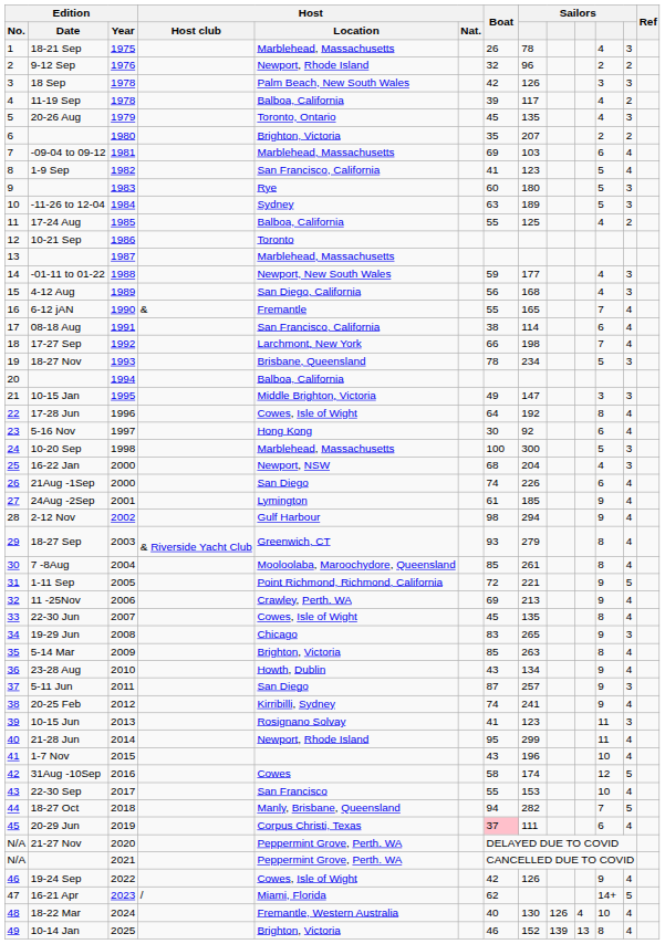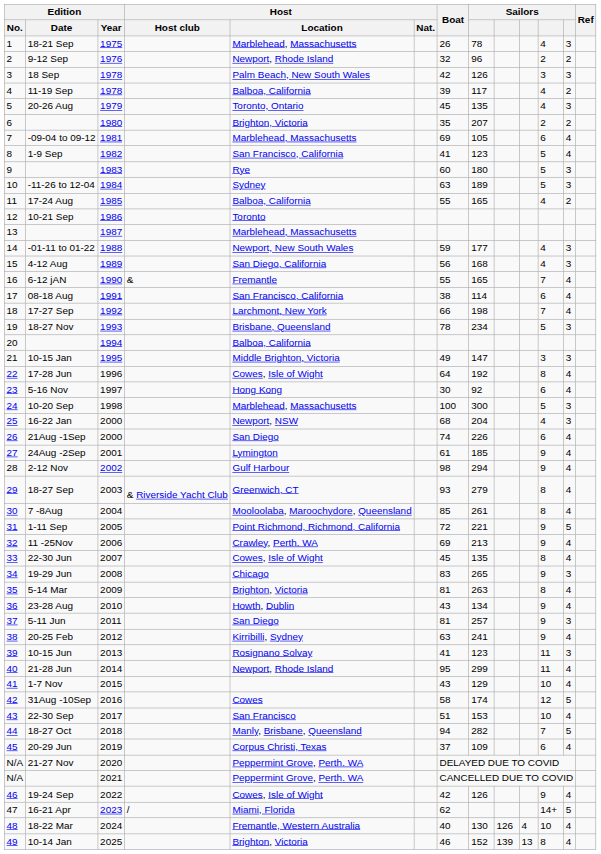 <table class="wikitable sortable">
 <tr>
 <th colspan=3>Edition</th>
 <th colspan=3>Host</th>
 <th rowspan=2>Boat</th>
 <th colspan=5>Sailors</th>
 <th rowspan=2>Ref</th>
 </tr>
 <tr>
 <th>No.</th>
 <th>Date</th>
 <th>Year</th>
 <th>Host club</th>
 <th>Location</th>
 <th>Nat.</th>
 <th></th>
 <th></th>
 <th></th>
 <th></th>
 <th></th>
 </tr>
 <tr>
 <td>1</td>
 <td>18-21 Sep</td>
 <td><a href='#'>1975</a></td>
 <td></td>
 <td><a href='#'>Marblehead</a>, <a href='#'>Massachusetts</a></td>
 <td></td>
 <td>26</td>
 <td>78</td>
 <td></td>
 <td></td>
 <td>4</td>
 <td>3</td>
 <td></td>
 </tr>
 <tr>
 <td>2</td>
 <td>9-12 Sep</td>
 <td><a href='#'>1976</a></td>
 <td></td>
 <td><a href='#'>Newport</a>, <a href='#'>Rhode Island</a></td>
 <td></td>
 <td>32</td>
 <td>96</td>
 <td></td>
 <td></td>
 <td>2</td>
 <td>2</td>
 <td></td>
 </tr>
 <tr>
 <td>3</td>
 <td>18 Sep</td>
 <td><a href='#'>1978</a></td>
 <td></td>
 <td><a href='#'>Palm Beach, New South Wales</a></td>
 <td></td>
 <td>42</td>
 <td>126</td>
 <td></td>
 <td></td>
 <td>3</td>
 <td>3</td>
 <td></td>
 </tr>
 <tr>
 <td>4</td>
 <td>11-19 Sep</td>
 <td><a href='#'>1978</a></td>
 <td></td>
 <td><a href='#'>Balboa, California</a></td>
 <td></td>
 <td>39</td>
 <td>117</td>
 <td></td>
 <td></td>
 <td>4</td>
 <td>2</td>
 <td></td>
 </tr>
 <tr>
 <td>5</td>
 <td>20-26 Aug</td>
 <td><a href='#'>1979</a></td>
 <td></td>
 <td><a href='#'>Toronto, Ontario</a></td>
 <td></td>
 <td>45</td>
 <td>135</td>
 <td></td>
 <td></td>
 <td>4</td>
 <td>3</td>
 <td></td>
 </tr>
 <tr>
 <td>6</td>
 <td></td>
 <td><a href='#'>1980</a></td>
 <td></td>
 <td><a href='#'>Brighton, Victoria</a></td>
 <td></td>
 <td>35</td>
 <td>207</td>
 <td></td>
 <td></td>
 <td>2</td>
 <td>2</td>
 <td></td>
 </tr>
 <tr>
 <td>7</td>
 <td>-09-04 to 09-12</td>
 <td><a href='#'>1981</a></td>
 <td></td>
 <td><a href='#'>Marblehead, Massachusetts</a></td>
 <td></td>
 <td>69</td>
-<td>103</td>
+<td>105</td>
 <td></td>
 <td></td>
 <td>6</td>
 <td>4</td>
 <td></td>
 </tr>
 <tr>
 <td>8</td>
 <td>1-9 Sep</td>
 <td><a href='#'>1982</a></td>
 <td></td>
 <td><a href='#'>San Francisco, California</a></td>
 <td></td>
 <td>41</td>
 <td>123</td>
 <td></td>
 <td></td>
 <td>5</td>
 <td>4</td>
 <td></td>
 </tr>
 <tr>
 <td>9</td>
 <td></td>
 <td><a href='#'>1983</a></td>
 <td></td>
 <td><a href='#'>Rye</a></td>
 <td></td>
 <td>60</td>
 <td>180</td>
 <td></td>
 <td></td>
 <td>5</td>
 <td>3</td>
 <td></td>
 </tr>
 <tr>
 <td>10</td>
 <td>-11-26 to 12-04</td>
 <td><a href='#'>1984</a></td>
 <td></td>
 <td><a href='#'>Sydney</a></td>
 <td></td>
 <td>63</td>
 <td>189</td>
 <td></td>
 <td></td>
 <td>5</td>
 <td>3</td>
 <td></td>
 </tr>
 <tr>
 <td>11</td>
 <td>17-24 Aug</td>
 <td><a href='#'>1985</a></td>
 <td></td>
 <td><a href='#'>Balboa, California</a></td>
 <td></td>
 <td>55</td>
-<td>125</td>
+<td>165</td>
 <td></td>
 <td></td>
 <td>4</td>
 <td>2</td>
 <td></td>
 </tr>
 <tr>
 <td>12</td>
 <td>10-21 Sep</td>
 <td><a href='#'>1986</a></td>
 <td></td>
 <td><a href='#'>Toronto</a></td>
 <td></td>
 <td></td>
 <td></td>
 <td></td>
 <td></td>
 <td></td>
 <td></td>
 <td></td>
 </tr>
 <tr>
 <td>13</td>
 <td></td>
 <td><a href='#'>1987</a></td>
 <td></td>
 <td><a href='#'>Marblehead, Massachusetts</a></td>
 <td></td>
 <td></td>
 <td></td>
 <td></td>
 <td></td>
 <td></td>
 <td></td>
 <td></td>
 </tr>
 <tr>
 <td>14</td>
 <td>-01-11 to 01-22</td>
 <td><a href='#'>1988</a></td>
 <td></td>
 <td><a href='#'>Newport, New South Wales</a></td>
 <td></td>
 <td>59</td>
 <td>177</td>
 <td></td>
 <td></td>
 <td>4</td>
 <td>3</td>
 <td></td>
 </tr>
 <tr>
 <td>15</td>
 <td>4-12 Aug</td>
 <td><a href='#'>1989</a></td>
 <td></td>
 <td><a href='#'>San Diego, California</a></td>
 <td></td>
 <td>56</td>
 <td>168</td>
 <td></td>
 <td></td>
 <td>4</td>
 <td>3</td>
 <td></td>
 </tr>
 <tr>
 <td>16</td>
 <td>6-12 jAN</td>
 <td><a href='#'>1990</a></td>
 <td> &<br></td>
 <td><a href='#'>Fremantle</a></td>
 <td></td>
 <td>55</td>
 <td>165</td>
 <td></td>
 <td></td>
 <td>7</td>
 <td>4</td>
 <td></td>
 </tr>
 <tr>
 <td>17</td>
 <td>08-18 Aug</td>
 <td><a href='#'>1991</a></td>
 <td></td>
 <td><a href='#'>San Francisco, California</a></td>
 <td></td>
 <td>38</td>
 <td>114</td>
 <td></td>
 <td></td>
 <td>6</td>
 <td>4</td>
 <td></td>
 </tr>
 <tr>
 <td>18</td>
 <td>17-27 Sep</td>
 <td><a href='#'>1992</a></td>
 <td></td>
 <td><a href='#'>Larchmont, New York</a></td>
 <td></td>
 <td>66</td>
 <td>198</td>
 <td></td>
 <td></td>
 <td>7</td>
 <td>4</td>
 <td></td>
 </tr>
 <tr>
 <td>19</td>
 <td>18-27 Nov</td>
 <td><a href='#'>1993</a></td>
 <td></td>
 <td><a href='#'>Brisbane, Queensland</a></td>
 <td></td>
 <td>78</td>
 <td>234</td>
 <td></td>
 <td></td>
 <td>5</td>
 <td>3</td>
 <td></td>
 </tr>
 <tr>
 <td>20</td>
 <td></td>
 <td><a href='#'>1994</a></td>
 <td></td>
 <td><a href='#'>Balboa, California</a></td>
 <td></td>
 <td></td>
 <td></td>
 <td></td>
 <td></td>
 <td></td>
 <td></td>
 <td></td>
 </tr>
 <tr>
 <td>21</td>
 <td>10-15 Jan</td>
 <td><a href='#'>1995</a></td>
 <td></td>
 <td><a href='#'>Middle Brighton, Victoria</a></td>
 <td></td>
 <td>49</td>
 <td>147</td>
 <td></td>
 <td></td>
 <td>3</td>
 <td>3</td>
 <td></td>
 </tr>
 <tr>
 <td><a href='#'>22</a></td>
 <td>17-28 Jun</td>
 <td>1996</td>
 <td></td>
 <td><a href='#'>Cowes</a>, <a href='#'>Isle of Wight</a></td>
 <td></td>
 <td>64</td>
 <td>192</td>
 <td></td>
 <td></td>
 <td>8</td>
 <td>4</td>
 <td></td>
 </tr>
 <tr>
 <td><a href='#'>23</a></td>
 <td>5-16 Nov</td>
 <td>1997</td>
 <td></td>
 <td><a href='#'>Hong Kong</a></td>
 <td></td>
 <td>30</td>
 <td>92</td>
 <td></td>
 <td></td>
 <td>6</td>
 <td>4</td>
 <td></td>
 </tr>
 <tr>
 <td><a href='#'>24</a></td>
 <td>10-20 Sep</td>
 <td>1998</td>
 <td></td>
 <td><a href='#'>Marblehead</a>, <a href='#'>Massachusetts</a></td>
 <td></td>
 <td>100</td>
 <td>300</td>
 <td></td>
 <td></td>
 <td>5</td>
 <td>3</td>
 <td></td>
 </tr>
 <tr>
 <td><a href='#'>25</a></td>
 <td>16-22 Jan</td>
 <td>2000</td>
 <td></td>
 <td><a href='#'>Newport</a>, <a href='#'>NSW</a></td>
 <td></td>
 <td>68</td>
 <td>204</td>
 <td></td>
 <td></td>
 <td>4</td>
 <td>3</td>
 <td></td>
 </tr>
 <tr>
 <td><a href='#'>26</a></td>
 <td>21Aug -1Sep</td>
 <td>2000</td>
 <td></td>
 <td><a href='#'>San Diego</a></td>
 <td></td>
 <td>74</td>
 <td>226</td>
 <td></td>
 <td></td>
 <td>6</td>
 <td>4</td>
 <td></td>
 </tr>
 <tr>
 <td><a href='#'>27</a></td>
 <td>24Aug -2Sep</td>
 <td>2001</td>
 <td></td>
 <td><a href='#'>Lymington</a></td>
 <td></td>
 <td>61</td>
 <td>185</td>
 <td></td>
 <td></td>
 <td>9</td>
 <td>4</td>
 <td></td>
 </tr>
 <tr>
 <td>28</td>
 <td>2-12 Nov</td>
 <td><a href='#'>2002</a></td>
 <td></td>
 <td><a href='#'>Gulf Harbour</a></td>
 <td></td>
 <td>98</td>
 <td>294</td>
 <td></td>
 <td></td>
 <td>9</td>
 <td>4</td>
 <td></td>
 </tr>
 <tr>
 <td><a href='#'>29</a></td>
 <td>18-27 Sep</td>
 <td>2003</td>
 <td> <br>& <a href='#'>Riverside Yacht Club</a></td>
 <td><a href='#'>Greenwich, CT</a></td>
 <td></td>
 <td>93</td>
 <td>279</td>
 <td></td>
 <td></td>
 <td>8</td>
 <td>4</td>
 <td>	</td>
 </tr>
 <tr>
 <td><a href='#'>30</a></td>
 <td>7 -8Aug</td>
 <td>2004</td>
 <td></td>
 <td><a href='#'>Mooloolaba</a>, <a href='#'>Maroochydore</a>, <a href='#'>Queensland</a></td>
 <td></td>
 <td>85</td>
 <td>261</td>
 <td></td>
 <td></td>
 <td>8</td>
 <td>4</td>
 <td></td>
 </tr>
 <tr>
 <td><a href='#'>31</a></td>
 <td>1-11 Sep</td>
 <td>2005</td>
 <td></td>
 <td><a href='#'>Point Richmond, Richmond, California</a></td>
 <td></td>
 <td>72</td>
 <td>221</td>
 <td></td>
 <td></td>
 <td>9</td>
 <td>5</td>
 <td></td>
 </tr>
 <tr>
 <td><a href='#'>32</a></td>
 <td>11 -25Nov</td>
 <td>2006</td>
 <td></td>
 <td><a href='#'>Crawley</a>, <a href='#'>Perth. WA</a></td>
 <td></td>
 <td>69</td>
 <td>213</td>
 <td></td>
 <td></td>
 <td>9</td>
 <td>4</td>
 <td></td>
 </tr>
 <tr>
 <td><a href='#'>33</a></td>
 <td>22-30 Jun</td>
 <td>2007</td>
 <td></td>
 <td><a href='#'>Cowes</a>, <a href='#'>Isle of Wight</a></td>
 <td></td>
 <td>45</td>
 <td>135</td>
 <td></td>
 <td></td>
 <td>8</td>
 <td>4</td>
 <td></td>
 </tr>
 <tr>
 <td><a href='#'>34</a></td>
 <td>19-29 Jun</td>
 <td>2008</td>
 <td></td>
 <td><a href='#'>Chicago</a></td>
 <td></td>
 <td>83</td>
 <td>265</td>
 <td></td>
 <td></td>
 <td>9</td>
 <td>3</td>
 <td></td>
 </tr>
 <tr>
 <td><a href='#'>35</a></td>
 <td>5-14 Mar</td>
 <td>2009</td>
 <td></td>
 <td><a href='#'>Brighton</a>, <a href='#'>Victoria</a></td>
 <td></td>
-<td>85</td>
+<td>81</td>
 <td>263</td>
 <td></td>
 <td></td>
 <td>8</td>
 <td>4</td>
 <td></td>
 </tr>
 <tr>
 <td><a href='#'>36</a></td>
 <td>23-28 Aug</td>
 <td>2010</td>
 <td></td>
 <td><a href='#'>Howth</a>, <a href='#'>Dublin</a></td>
 <td></td>
 <td>43</td>
 <td>134</td>
 <td></td>
 <td></td>
 <td>9</td>
 <td>4</td>
 <td></td>
 </tr>
 <tr>
 <td><a href='#'>37</a></td>
 <td>5-11 Jun</td>
 <td>2011</td>
 <td></td>
 <td><a href='#'>San Diego</a></td>
 <td></td>
-<td>87</td>
+<td>81</td>
 <td>257</td>
 <td></td>
 <td></td>
 <td>9</td>
 <td>3</td>
 <td></td>
 </tr>
 <tr>
 <td><a href='#'>38</a></td>
 <td>20-25 Feb</td>
 <td>2012</td>
 <td></td>
 <td><a href='#'>Kirribilli</a>, <a href='#'>Sydney</a></td>
 <td></td>
-<td>74</td>
+<td>63</td>
 <td>241</td>
 <td></td>
 <td></td>
 <td>9</td>
 <td>4</td>
 <td></td>
 </tr>
 <tr>
 <td><a href='#'>39</a></td>
 <td>10-15 Jun</td>
 <td>2013</td>
 <td></td>
 <td><a href='#'>Rosignano Solvay</a></td>
 <td></td>
 <td>41</td>
 <td>123</td>
 <td></td>
 <td></td>
 <td>11</td>
 <td>3</td>
 <td></td>
 </tr>
 <tr>
 <td><a href='#'>40</a></td>
 <td>21-28 Jun</td>
 <td>2014</td>
 <td></td>
 <td><a href='#'>Newport</a>, <a href='#'>Rhode Island</a></td>
 <td></td>
 <td>95</td>
 <td>299</td>
 <td></td>
 <td></td>
 <td>11</td>
 <td>4</td>
 <td></td>
 </tr>
 <tr>
 <td><a href='#'>41</a></td>
 <td>1-7 Nov</td>
 <td>2015</td>
 <td></td>
 <td></td>
 <td></td>
 <td>43</td>
-<td>196</td>
+<td>129</td>
 <td></td>
 <td></td>
 <td>10</td>
 <td>4</td>
 <td></td>
 </tr>
 <tr>
 <td><a href='#'>42</a></td>
 <td>31Aug -10Sep</td>
 <td>2016</td>
 <td></td>
 <td><a href='#'>Cowes</a></td>
 <td></td>
 <td>58</td>
 <td>174</td>
 <td></td>
 <td></td>
 <td>12</td>
 <td>5</td>
 <td></td>
 </tr>
 <tr>
 <td><a href='#'>43</a></td>
 <td>22-30 Sep</td>
 <td>2017</td>
 <td></td>
 <td><a href='#'>San Francisco</a></td>
 <td></td>
-<td>55</td>
+<td>51</td>
 <td>153</td>
 <td></td>
 <td></td>
 <td>10</td>
 <td>4</td>
 <td></td>
 </tr>
 <tr>
 <td><a href='#'>44</a></td>
 <td>18-27 Oct</td>
 <td>2018</td>
 <td></td>
 <td><a href='#'>Manly</a>, <a href='#'>Brisbane</a>, <a href='#'>Queensland</a></td>
 <td></td>
 <td>94</td>
 <td>282</td>
 <td></td>
 <td></td>
 <td>7</td>
 <td>5</td>
 <td></td>
 </tr>
 <tr>
 <td><a href='#'>45</a></td>
 <td>20-29 Jun</td>
 <td>2019</td>
 <td></td>
 <td><a href='#'>Corpus Christi, Texas</a></td>
 <td></td>
-<td style="background: pink;">37</td>
-<td>111</td>
+<td>37</td>
+<td>109</td>
 <td></td>
 <td></td>
 <td>6</td>
 <td>4</td>
 <td></td>
 </tr>
 <tr>
 <td>N/A</td>
 <td>21-27 Nov</td>
 <td>2020</td>
 <td></td>
 <td><a href='#'>Peppermint Grove</a>, <a href='#'>Perth. WA</a></td>
 <td></td>
 <td colspan=6>DELAYED DUE TO COVID</td>
 <td></td>
 </tr>
 <tr>
 <td>N/A</td>
 <td></td>
 <td>2021</td>
 <td></td>
 <td><a href='#'>Peppermint Grove</a>, <a href='#'>Perth. WA</a></td>
 <td></td>
 <td colspan=6>CANCELLED DUE TO COVID</td>
 <td></td>
 </tr>
 <tr>
 <td><a href='#'>46</a></td>
 <td>19-24 Sep</td>
 <td>2022</td>
 <td></td>
 <td><a href='#'>Cowes</a>, <a href='#'>Isle of Wight</a></td>
 <td></td>
 <td>42</td>
 <td>126</td>
 <td></td>
 <td></td>
 <td>9</td>
 <td>4</td>
 <td></td>
 </tr>
 <tr>
 <td>47</td>
 <td>16-21 Apr</td>
 <td><a href='#'>2023</a></td>
 <td> /<br></td>
 <td><a href='#'>Miami, Florida</a></td>
 <td></td>
 <td>62</td>
 <td></td>
 <td></td>
 <td></td>
 <td>14+</td>
 <td>5</td>
 <td></td>
 </tr>
 <tr>
 <td><a href='#'>48</a></td>
 <td>18-22 Mar</td>
 <td>2024</td>
 <td></td>
 <td><a href='#'>Fremantle, Western Australia</a></td>
 <td></td>
 <td>40</td>
 <td>130</td>
 <td>126</td>
 <td>4</td>
 <td>10</td>
 <td>4</td>
 <td></td>
 </tr>
 <tr>
 <td><a href='#'>49</a></td>
 <td>10-14 Jan</td>
 <td>2025</td>
 <td></td>
 <td><a href='#'>Brighton</a>, <a href='#'>Victoria</a></td>
 <td></td>
 <td>46</td>
 <td>152</td>
 <td>139</td>
 <td>13</td>
 <td>8</td>
 <td>4</td>
 <td></td>
 </tr>
 </table>
